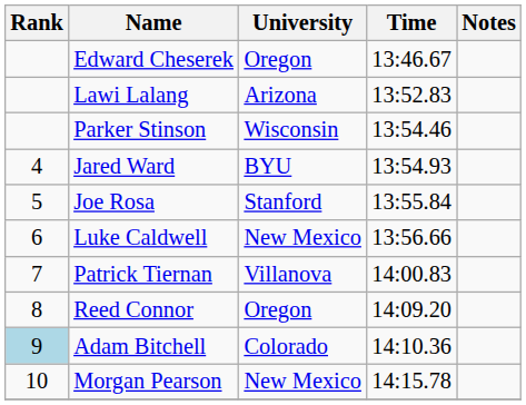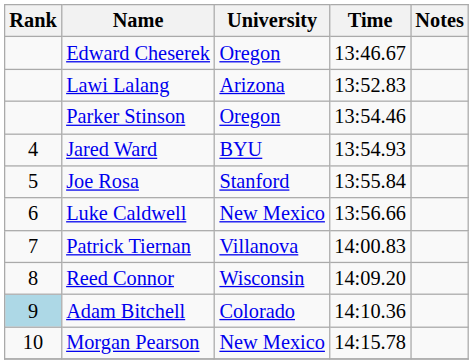 <table class="wikitable sortable" style="text-align:center">
 <tr>
 <th>Rank</th>
 <th>Name</th>
 <th>University</th>
 <th>Time</th>
 <th>Notes</th>
 </tr>
 <tr>
 <td></td>
 <td align=left><a href='#'>Edward Cheserek</a></td>
 <td align=left><a href='#'>Oregon</a></td>
 <td>13:46.67</td>
 <td></td>
 </tr>
 <tr>
 <td></td>
 <td align=left><a href='#'>Lawi Lalang</a></td>
 <td align=left><a href='#'>Arizona</a></td>
 <td>13:52.83</td>
 <td></td>
 </tr>
 <tr>
 <td></td>
 <td align=left><a href='#'>Parker Stinson</a></td>
-<td align=left><a href='#'>Wisconsin</a></td>
+<td align=left><a href='#'>Oregon</a></td>
 <td>13:54.46</td>
 <td></td>
 </tr>
 <tr>
 <td>4</td>
 <td align=left><a href='#'>Jared Ward</a></td>
 <td align=left><a href='#'>BYU</a></td>
 <td>13:54.93</td>
 <td></td>
 </tr>
 <tr>
 <td>5</td>
 <td align=left><a href='#'>Joe Rosa</a></td>
 <td align=left><a href='#'>Stanford</a></td>
 <td>13:55.84</td>
 <td></td>
 </tr>
 <tr>
 <td>6</td>
 <td align=left><a href='#'>Luke Caldwell</a> </td>
 <td align=left><a href='#'>New Mexico</a></td>
 <td>13:56.66</td>
 <td></td>
 </tr>
 <tr>
 <td>7</td>
 <td align=left><a href='#'>Patrick Tiernan</a> </td>
 <td align=left><a href='#'>Villanova</a></td>
 <td>14:00.83</td>
 <td></td>
 </tr>
 <tr>
 <td>8</td>
 <td align=left><a href='#'>Reed Connor</a></td>
-<td align=left><a href='#'>Oregon</a></td>
+<td align=left><a href='#'>Wisconsin</a></td>
 <td>14:09.20</td>
 <td></td>
 </tr>
 <tr>
 <td style="background: lightblue;">9</td>
 <td align=left><a href='#'>Adam Bitchell</a></td>
 <td align=left><a href='#'>Colorado</a></td>
 <td>14:10.36</td>
 <td></td>
 </tr>
 <tr>
 <td>10</td>
 <td align=left><a href='#'>Morgan Pearson</a></td>
 <td align=left><a href='#'>New Mexico</a></td>
 <td>14:15.78</td>
 <td></td>
 </tr>
 <tr>
 </tr>
 </table>
